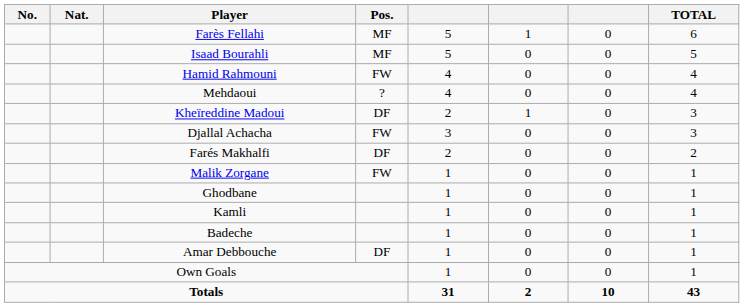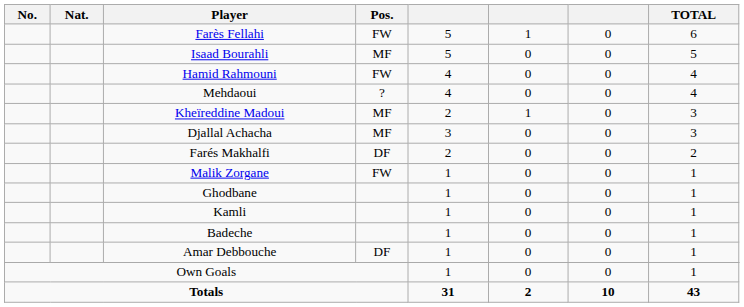 <table class="wikitable sortable alternance"  style="font-size:85%; text-align:center; line-height:14px; width:60%;">
 <tr>
 <th width=10>No.</th>
 <th width=10>Nat.</th>
 <th width=140>Player</th>
 <th width=10>Pos.</th>
 <th width=40></th>
 <th width=40></th>
 <th width=40></th>
 <th width=40>TOTAL</th>
 </tr>
 <tr>
 <td></td>
 <td></td>
 <td><a href='#'>Farès Fellahi</a></td>
-<td>MF</td>
+<td>FW</td>
 <td>5</td>
 <td>1</td>
 <td>0</td>
 <td>6</td>
 </tr>
 <tr>
 <td></td>
 <td></td>
 <td><a href='#'>Isaad Bourahli</a></td>
 <td>MF</td>
 <td>5</td>
 <td>0</td>
 <td>0</td>
 <td>5</td>
 </tr>
 <tr>
 <td></td>
 <td></td>
 <td><a href='#'>Hamid Rahmouni</a></td>
 <td>FW</td>
 <td>4</td>
 <td>0</td>
 <td>0</td>
 <td>4</td>
 </tr>
 <tr>
 <td></td>
 <td></td>
 <td>Mehdaoui</td>
 <td>?</td>
 <td>4</td>
 <td>0</td>
 <td>0</td>
 <td>4</td>
 </tr>
 <tr>
 <td></td>
 <td></td>
 <td><a href='#'>Kheïreddine Madoui</a></td>
-<td>DF</td>
+<td>MF</td>
 <td>2</td>
 <td>1</td>
 <td>0</td>
 <td>3</td>
 </tr>
 <tr>
 <td></td>
 <td></td>
 <td>Djallal Achacha</td>
-<td>FW</td>
+<td>MF</td>
 <td>3</td>
 <td>0</td>
 <td>0</td>
 <td>3</td>
 </tr>
 <tr>
 <td></td>
 <td></td>
 <td>Farés Makhalfi</td>
 <td>DF</td>
 <td>2</td>
 <td>0</td>
 <td>0</td>
 <td>2</td>
 </tr>
 <tr>
 <td></td>
 <td></td>
 <td><a href='#'>Malik Zorgane</a></td>
 <td>FW</td>
 <td>1</td>
 <td>0</td>
 <td>0</td>
 <td>1</td>
 </tr>
 <tr>
 <td></td>
 <td></td>
 <td>Ghodbane</td>
 <td></td>
 <td>1</td>
 <td>0</td>
 <td>0</td>
 <td>1</td>
 </tr>
 <tr>
 <td></td>
 <td></td>
 <td>Kamli</td>
 <td></td>
 <td>1</td>
 <td>0</td>
 <td>0</td>
 <td>1</td>
 </tr>
 <tr>
 <td></td>
 <td></td>
 <td>Badeche</td>
 <td></td>
 <td>1</td>
 <td>0</td>
 <td>0</td>
 <td>1</td>
 </tr>
 <tr>
 <td></td>
 <td></td>
 <td>Amar Debbouche</td>
 <td>DF</td>
 <td>1</td>
 <td>0</td>
 <td>0</td>
 <td>1</td>
 </tr>
 <tr>
 </tr>
 <tr class="sortbottom">
 <td colspan="4">Own Goals</td>
 <td>1</td>
 <td>0</td>
 <td>0</td>
 <td>1</td>
 </tr>
 <tr class="sortbottom">
 <td colspan="4"><strong>Totals</strong></td>
 <td><strong>31</strong></td>
 <td><strong>2</strong></td>
 <td><strong>10</strong></td>
 <td><strong>43</strong></td>
 </tr>
 </table>
